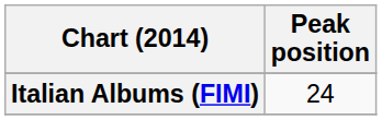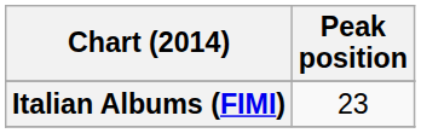 <table class="wikitable sortable plainrowheaders">
 <tr>
 <th scope="col">Chart (2014)</th>
 <th scope="col">Peak<br>position</th>
 </tr>
 <tr>
 </tr>
 <tr>
 </tr>
 <tr>
 </tr>
 <tr>
 </tr>
 <tr>
 </tr>
 <tr>
 </tr>
 <tr>
 </tr>
 <tr>
 </tr>
 <tr>
 </tr>
 <tr>
 </tr>
 <tr>
 </tr>
 <tr>
 <th scope="row">Italian Albums (<a href='#'>FIMI</a>)</th>
-<td align="center">24</td>
+<td align="center">23</td>
 </tr>
 <tr>
 </tr>
 <tr>
 </tr>
 <tr>
 </tr>
 <tr>
 </tr>
 <tr>
 </tr>
 <tr>
 </tr>
 <tr>
 </tr>
 <tr>
 </tr>
 </table>
